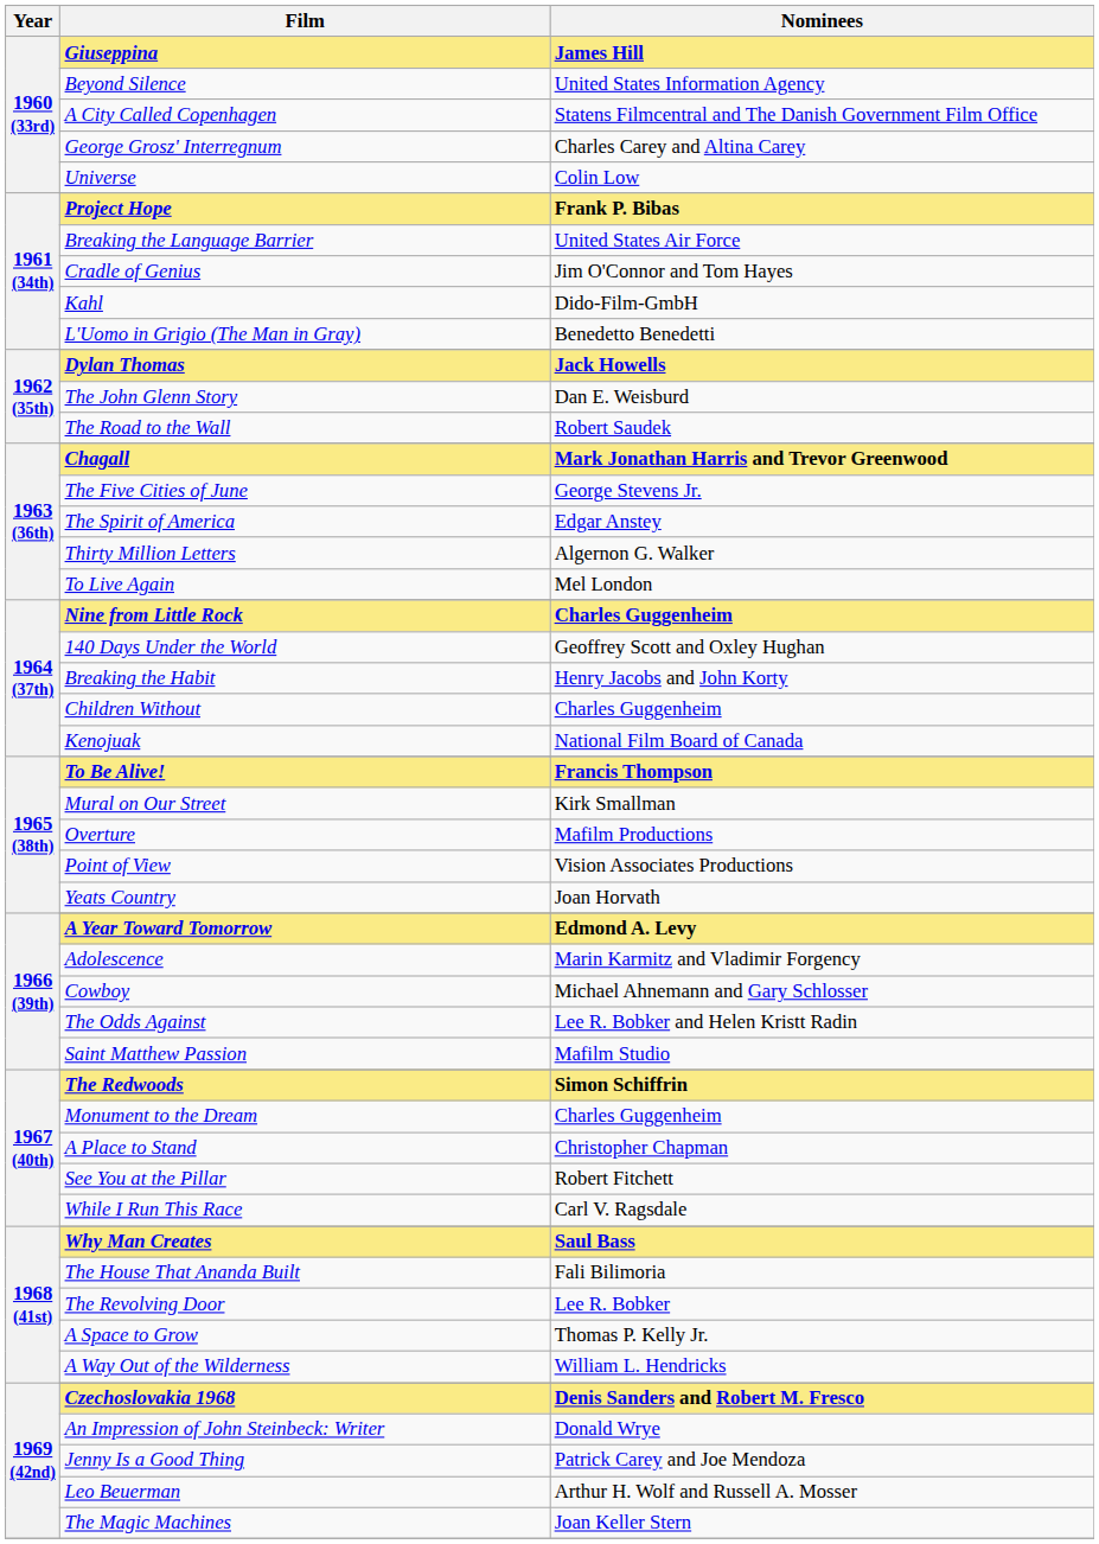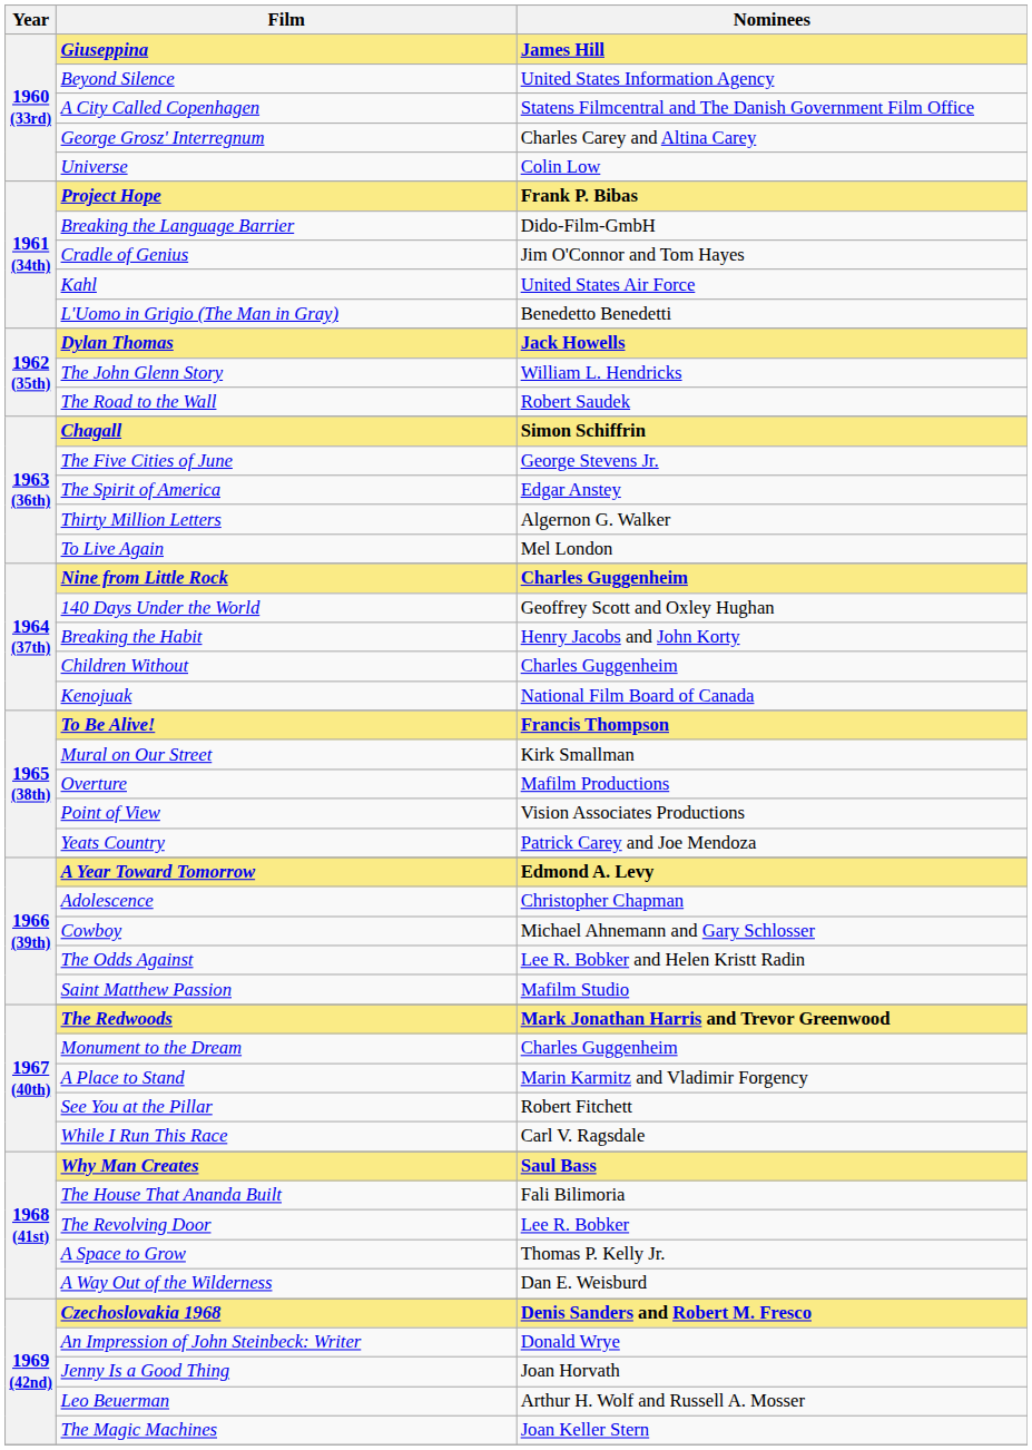 <table class="wikitable" style="width:100%">
 <tr bgcolor="#bebebe">
 <th width="5%">Year</th>
 <th width="45%">Film</th>
 <th width="50%">Nominees</th>
 </tr>
 <tr style="background:#FAEB86">
 <th rowspan="5"><a href='#'>1960</a><br><small><a href='#'>(33rd)</a></small></th>
 <td><strong><em><a href='#'>Giuseppina</a></em></strong></td>
 <td><strong><a href='#'>James Hill</a></strong></td>
 </tr>
 <tr>
 <td><em><a href='#'>Beyond Silence</a></em></td>
 <td><a href='#'>United States Information Agency</a></td>
 </tr>
 <tr>
 <td><em><a href='#'>A City Called Copenhagen</a></em></td>
 <td><a href='#'>Statens Filmcentral and The Danish Government Film Office</a></td>
 </tr>
 <tr>
 <td><em><a href='#'>George Grosz' Interregnum</a></em></td>
 <td>Charles Carey and <a href='#'>Altina Carey</a></td>
 </tr>
 <tr>
 <td><em><a href='#'>Universe</a></em></td>
 <td><a href='#'>Colin Low</a></td>
 </tr>
 <tr>
 <th rowspan="6" style="text-align:center"><a href='#'>1961</a><br><small><a href='#'>(34th)</a></small></th>
 </tr>
 <tr style="background:#FAEB86">
 <td><strong><em><a href='#'>Project Hope</a></em></strong></td>
 <td><strong>Frank P. Bibas</strong></td>
 </tr>
 <tr>
 <td><em><a href='#'>Breaking the Language Barrier</a></em></td>
-<td><a href='#'>United States Air Force</a></td>
+<td>Dido-Film-GmbH</td>
 </tr>
 <tr>
 <td><em><a href='#'>Cradle of Genius</a></em></td>
 <td>Jim O'Connor and Tom Hayes</td>
 </tr>
 <tr>
 <td><em><a href='#'>Kahl</a></em></td>
-<td>Dido-Film-GmbH</td>
+<td><a href='#'>United States Air Force</a></td>
 </tr>
 <tr>
 <td><em><a href='#'>L'Uomo in Grigio (The Man in Gray)</a></em></td>
 <td>Benedetto Benedetti</td>
 </tr>
 <tr>
 <th rowspan="4" style="text-align:center"><a href='#'>1962</a><br><small><a href='#'>(35th)</a></small></th>
 </tr>
 <tr style="background:#FAEB86">
 <td><strong><em><a href='#'>Dylan Thomas</a></em></strong></td>
 <td><strong><a href='#'>Jack Howells</a></strong></td>
 </tr>
 <tr>
 <td><em><a href='#'>The John Glenn Story</a></em></td>
-<td>Dan E. Weisburd</td>
+<td><a href='#'>William L. Hendricks</a></td>
 </tr>
 <tr>
 <td><em><a href='#'>The Road to the Wall</a></em></td>
 <td><a href='#'>Robert Saudek</a></td>
 </tr>
 <tr>
 <th rowspan="6" style="text-align:center"><a href='#'>1963</a><br><small><a href='#'>(36th)</a></small></th>
 </tr>
 <tr style="background:#FAEB86">
 <td><strong><em><a href='#'>Chagall</a></em></strong></td>
-<td><strong><a href='#'>Mark Jonathan Harris</a> and Trevor Greenwood</strong></td>
+<td><strong>Simon Schiffrin</strong></td>
 </tr>
 <tr>
 <td><em><a href='#'>The Five Cities of June</a></em></td>
 <td><a href='#'>George Stevens Jr.</a></td>
 </tr>
 <tr>
 <td><em><a href='#'>The Spirit of America</a></em></td>
 <td><a href='#'>Edgar Anstey</a></td>
 </tr>
 <tr>
 <td><em><a href='#'>Thirty Million Letters</a></em></td>
 <td>Algernon G. Walker</td>
 </tr>
 <tr>
 <td><em><a href='#'>To Live Again</a></em></td>
 <td>Mel London</td>
 </tr>
 <tr>
 <th rowspan="6" style="text-align:center"><a href='#'>1964</a><br><small><a href='#'>(37th)</a></small></th>
 </tr>
 <tr style="background:#FAEB86">
 <td><strong><em><a href='#'>Nine from Little Rock</a></em></strong></td>
 <td><strong><a href='#'>Charles Guggenheim</a></strong></td>
 </tr>
 <tr>
 <td><em><a href='#'>140 Days Under the World</a></em></td>
 <td>Geoffrey Scott and Oxley Hughan</td>
 </tr>
 <tr>
 <td><em><a href='#'>Breaking the Habit</a></em></td>
 <td><a href='#'>Henry Jacobs</a> and <a href='#'>John Korty</a></td>
 </tr>
 <tr>
 <td><em><a href='#'>Children Without</a></em></td>
 <td><a href='#'>Charles Guggenheim</a></td>
 </tr>
 <tr>
 <td><em><a href='#'>Kenojuak</a></em></td>
 <td><a href='#'>National Film Board of Canada</a></td>
 </tr>
 <tr>
 <th rowspan="6" style="text-align:center"><a href='#'>1965</a><br><small><a href='#'>(38th)</a></small></th>
 </tr>
 <tr style="background:#FAEB86">
 <td><strong><em><a href='#'>To Be Alive!</a></em></strong></td>
 <td><strong><a href='#'>Francis Thompson</a></strong></td>
 </tr>
 <tr>
 <td><em><a href='#'>Mural on Our Street</a></em></td>
 <td>Kirk Smallman</td>
 </tr>
 <tr>
 <td><em><a href='#'>Overture</a></em></td>
 <td><a href='#'>Mafilm Productions</a></td>
 </tr>
 <tr>
 <td><em><a href='#'>Point of View</a></em></td>
 <td>Vision Associates Productions</td>
 </tr>
 <tr>
 <td><em><a href='#'>Yeats Country</a></em></td>
-<td>Joan Horvath</td>
+<td><a href='#'>Patrick Carey</a> and Joe Mendoza</td>
 </tr>
 <tr>
 <th rowspan="6" style="text-align:center"><a href='#'>1966</a><br><small><a href='#'>(39th)</a></small></th>
 </tr>
 <tr style="background:#FAEB86">
 <td><strong><em><a href='#'>A Year Toward Tomorrow</a></em></strong></td>
 <td><strong>Edmond A. Levy</strong></td>
 </tr>
 <tr>
 <td><em><a href='#'>Adolescence</a></em></td>
-<td><a href='#'>Marin Karmitz</a> and Vladimir Forgency</td>
+<td><a href='#'>Christopher Chapman</a></td>
 </tr>
 <tr>
 <td><em><a href='#'>Cowboy</a></em></td>
 <td>Michael Ahnemann and <a href='#'>Gary Schlosser</a></td>
 </tr>
 <tr>
 <td><em><a href='#'>The Odds Against</a></em></td>
 <td><a href='#'>Lee R. Bobker</a> and Helen Kristt Radin</td>
 </tr>
 <tr>
 <td><em><a href='#'>Saint Matthew Passion</a></em></td>
 <td><a href='#'>Mafilm Studio</a></td>
 </tr>
 <tr>
 <th rowspan="6" style="text-align:center"><a href='#'>1967</a><br><small><a href='#'>(40th)</a></small></th>
 </tr>
 <tr style="background:#FAEB86">
 <td><strong><em><a href='#'>The Redwoods</a></em></strong></td>
-<td><strong>Simon Schiffrin</strong></td>
+<td><strong><a href='#'>Mark Jonathan Harris</a> and Trevor Greenwood</strong></td>
 </tr>
 <tr>
 <td><em><a href='#'>Monument to the Dream</a></em></td>
 <td><a href='#'>Charles Guggenheim</a></td>
 </tr>
 <tr>
 <td><em><a href='#'>A Place to Stand</a></em></td>
-<td><a href='#'>Christopher Chapman</a></td>
+<td><a href='#'>Marin Karmitz</a> and Vladimir Forgency</td>
 </tr>
 <tr>
 <td><em><a href='#'>See You at the Pillar</a></em></td>
 <td>Robert Fitchett</td>
 </tr>
 <tr>
 <td><em><a href='#'>While I Run This Race</a></em></td>
 <td>Carl V. Ragsdale</td>
 </tr>
 <tr>
 <th rowspan="6" style="text-align:center"><a href='#'>1968</a><br><small><a href='#'>(41st)</a></small></th>
 </tr>
 <tr style="background:#FAEB86">
 <td><strong><em><a href='#'>Why Man Creates</a></em></strong></td>
 <td><strong><a href='#'>Saul Bass</a></strong></td>
 </tr>
 <tr>
 <td><em><a href='#'>The House That Ananda Built</a></em></td>
 <td>Fali Bilimoria</td>
 </tr>
 <tr>
 <td><em><a href='#'>The Revolving Door</a></em></td>
 <td><a href='#'>Lee R. Bobker</a></td>
 </tr>
 <tr>
 <td><em><a href='#'>A Space to Grow</a></em></td>
 <td>Thomas P. Kelly Jr.</td>
 </tr>
 <tr>
 <td><em><a href='#'>A Way Out of the Wilderness</a></em></td>
-<td><a href='#'>William L. Hendricks</a></td>
+<td>Dan E. Weisburd</td>
 </tr>
 <tr>
 <th rowspan="6" style="text-align:center"><a href='#'>1969</a><br><small><a href='#'>(42nd)</a></small></th>
 </tr>
 <tr style="background:#FAEB86">
 <td><strong><em><a href='#'>Czechoslovakia 1968</a></em></strong></td>
 <td><strong><a href='#'>Denis Sanders</a> and <a href='#'>Robert M. Fresco</a></strong></td>
 </tr>
 <tr>
 <td><em><a href='#'>An Impression of John Steinbeck: Writer</a></em></td>
 <td><a href='#'>Donald Wrye</a></td>
 </tr>
 <tr>
 <td><em><a href='#'>Jenny Is a Good Thing</a></em></td>
-<td><a href='#'>Patrick Carey</a> and Joe Mendoza</td>
+<td>Joan Horvath</td>
 </tr>
 <tr>
 <td><em><a href='#'>Leo Beuerman</a></em></td>
 <td>Arthur H. Wolf and Russell A. Mosser</td>
 </tr>
 <tr>
 <td><em><a href='#'>The Magic Machines</a></em></td>
 <td><a href='#'>Joan Keller Stern</a></td>
 </tr>
 <tr>
 </tr>
 </table>
